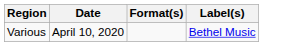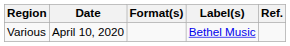 <table class="wikitable plainrowheaders">
 <tr>
 <th scope="col">Region</th>
 <th scope="col">Date</th>
 <th scope="col">Format(s)</th>
 <th scope="col">Label(s)</th>
+<th scope="col">Ref.</th>
 </tr>
 <tr>
 <td>Various</td>
 <td>April 10, 2020</td>
 <td></td>
 <td><a href='#'>Bethel Music</a></td>
+<td></td>
 </tr>
 </table>
